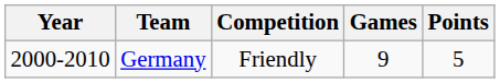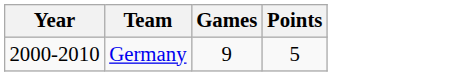 <table class="wikitable">
 <tr>
 <th>Year</th>
 <th>Team</th>
-<th>Competition</th>
 <th>Games</th>
 <th>Points</th>
 </tr>
 <tr align="center">
 <td>2000-2010</td>
 <td><a href='#'>Germany</a></td>
-<td>Friendly</td>
 <td>9</td>
 <td>5</td>
 </tr>
 </table>
